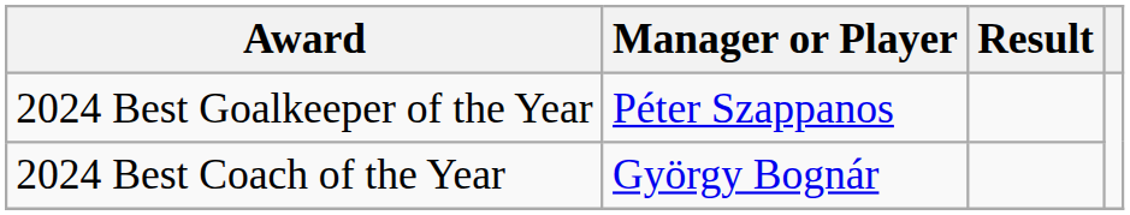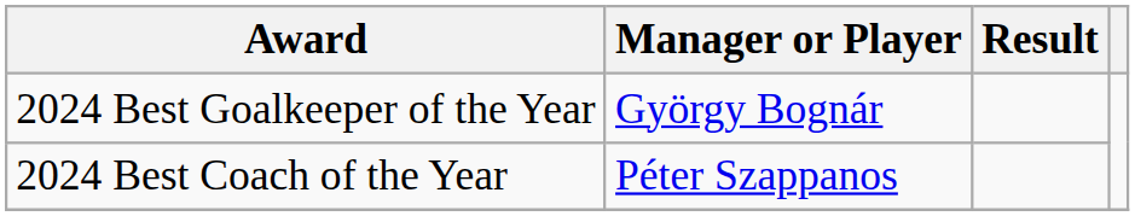 <table class="wikitable" style="text-align:center;">
 <tr>
 <th>Award</th>
 <th>Manager or Player</th>
 <th>Result</th>
 <th></th>
 </tr>
 <tr>
 <td rowspan="1" style="text-align:left;">2024 Best Goalkeeper of the Year</td>
-<td style="text-align:left;"> <a href='#'>Péter Szappanos</a></td>
+<td style="text-align:left;"> <a href='#'>György Bognár</a></td>
 <td></td>
 <td rowspan="2"></td>
 </tr>
 <tr>
 <td rowspan="1" style="text-align:left;">2024 Best Coach of the Year</td>
-<td style="text-align:left;"> <a href='#'>György Bognár</a></td>
+<td style="text-align:left;"> <a href='#'>Péter Szappanos</a></td>
 <td></td>
 </tr>
 <tr>
 </tr>
 </table>
